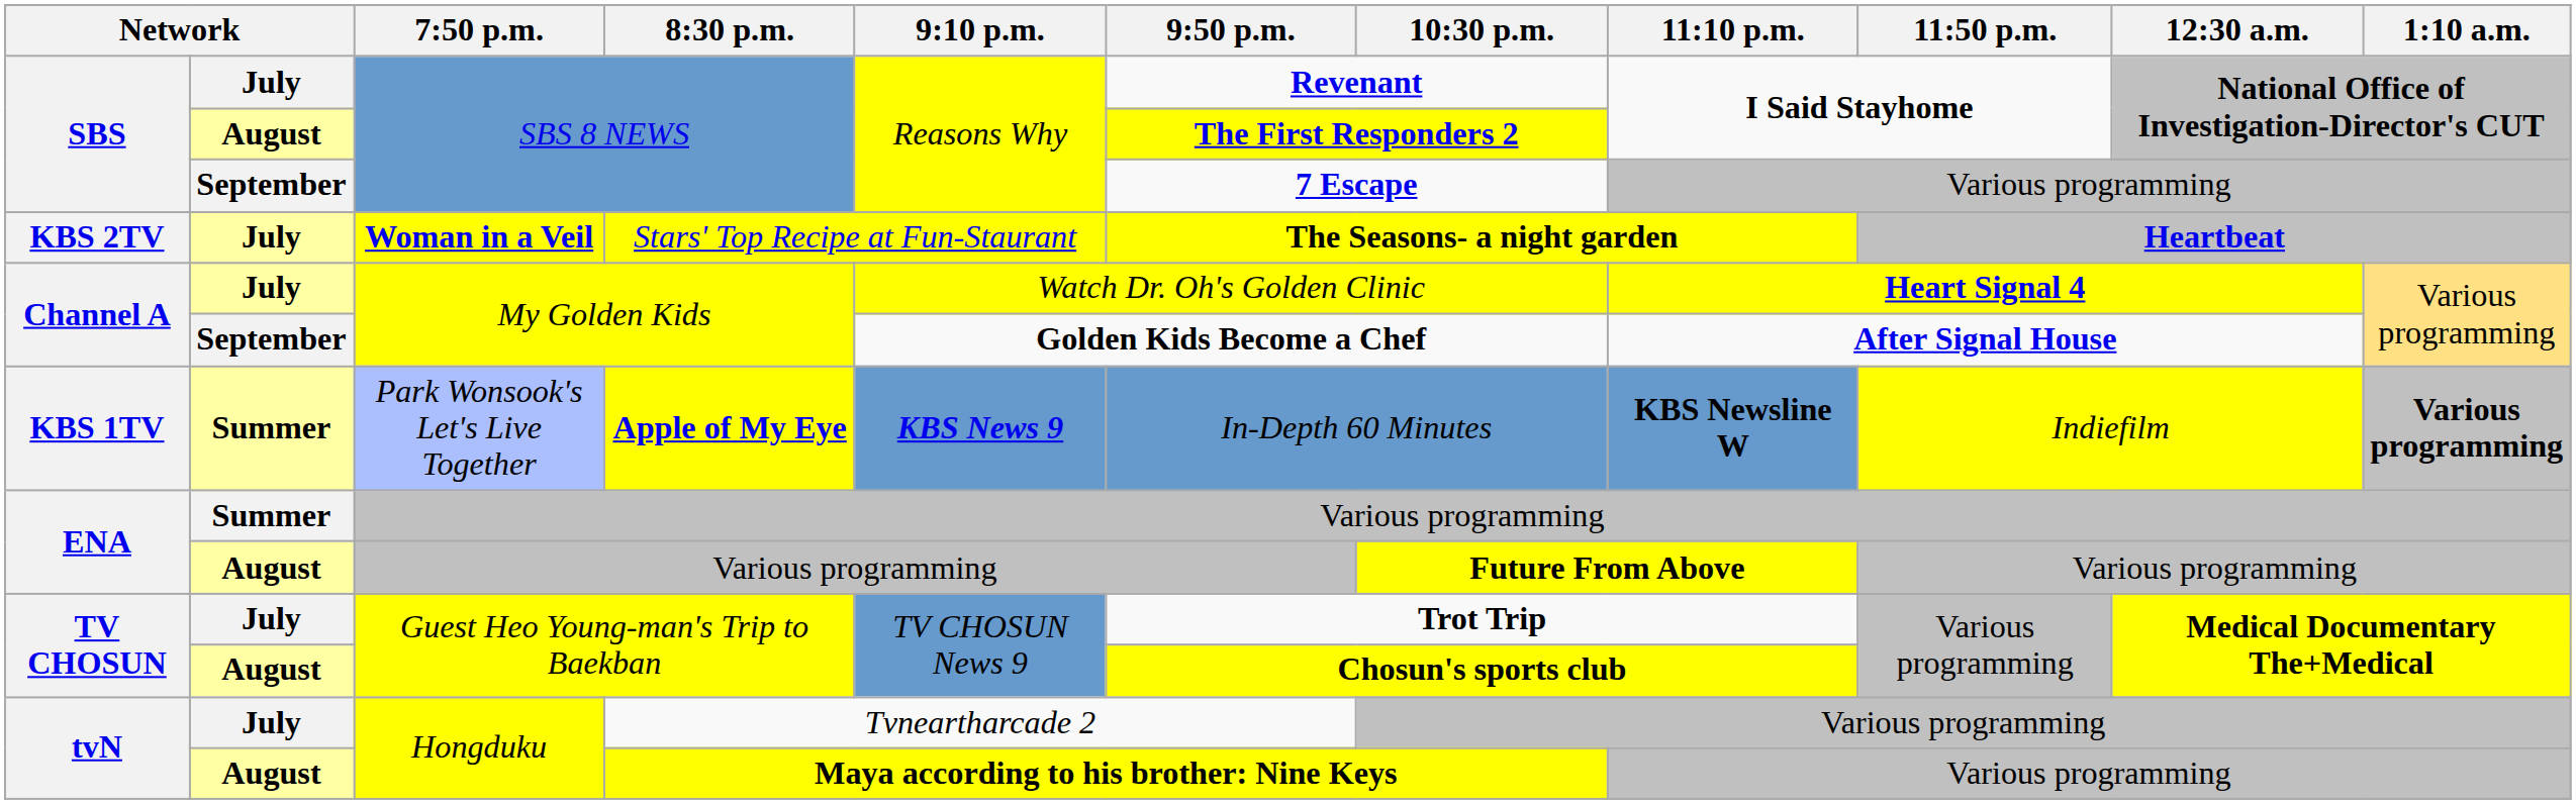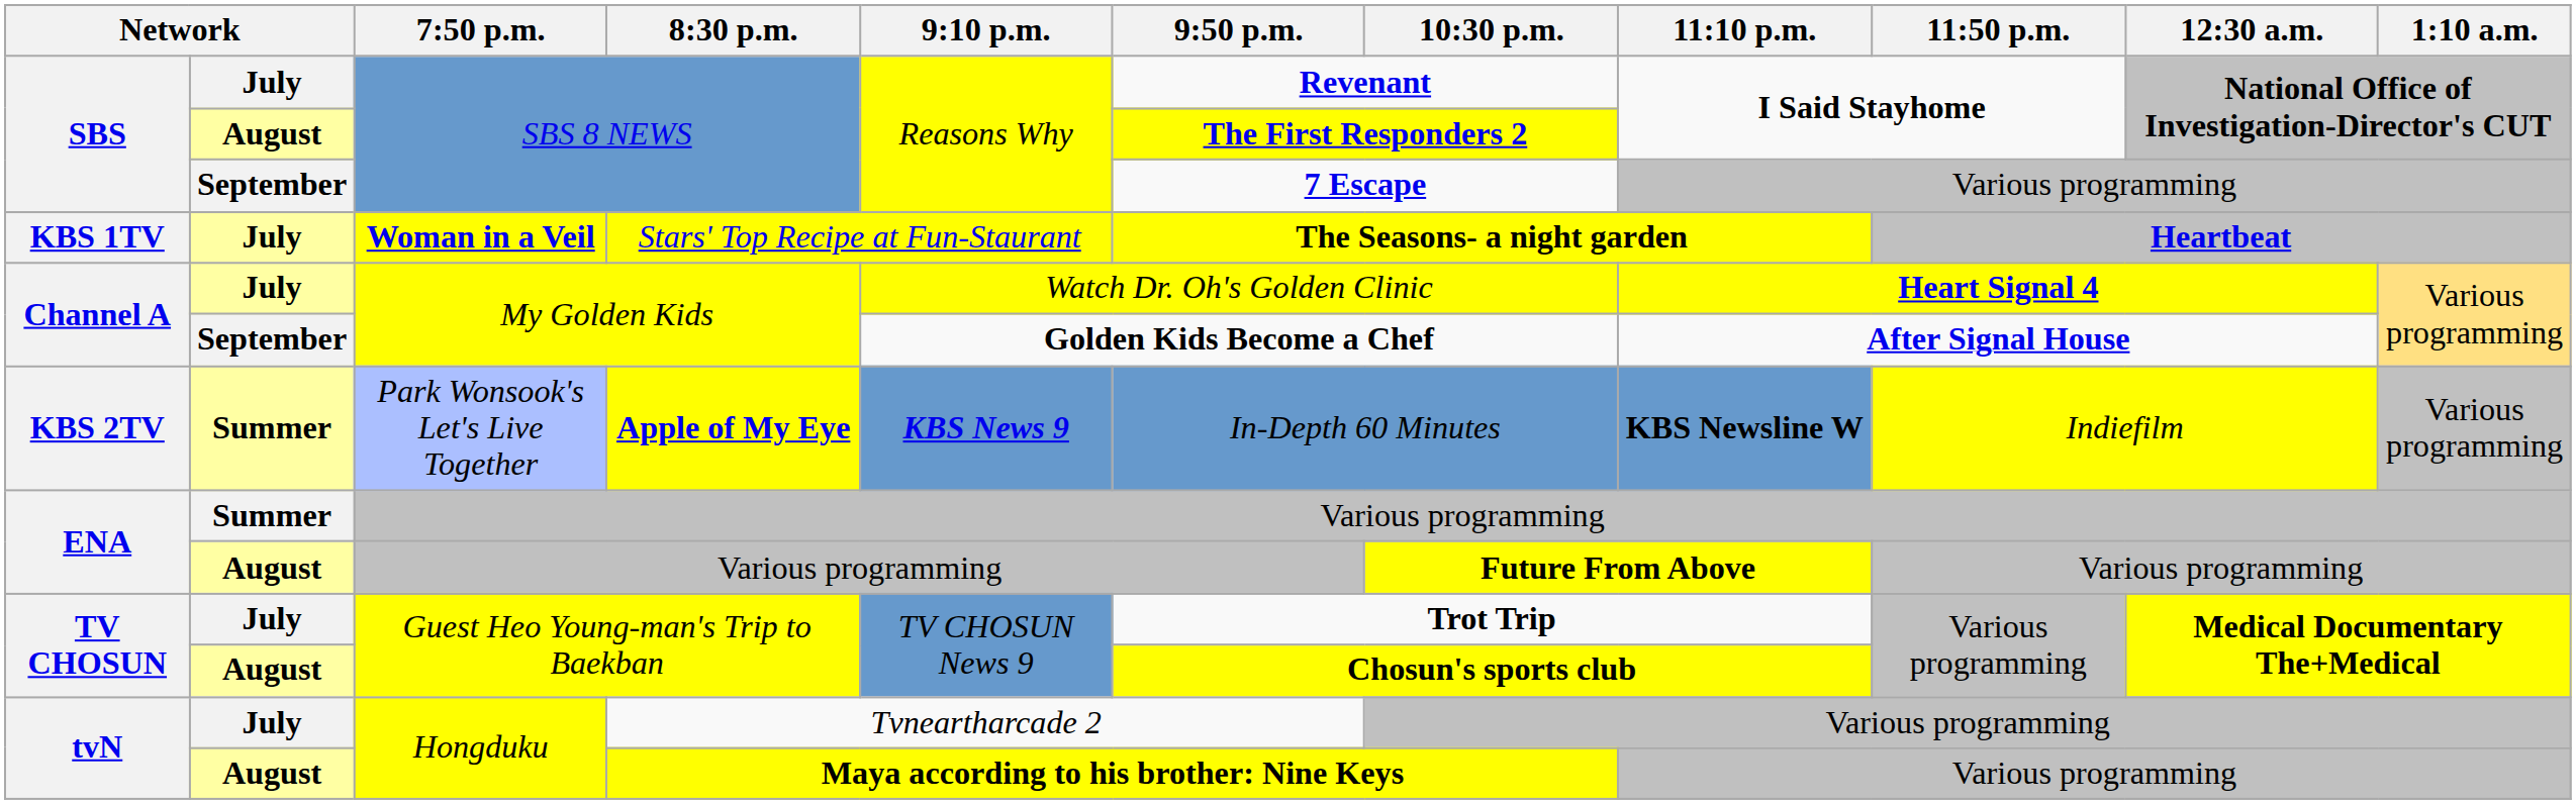 <table class="wikitable" style="width:100%;margin-right:0;text-align:center">
 <tr>
 <th colspan="2" style="width:13%;">Network</th>
 <th style="width:10%;">7:50 p.m.</th>
 <th style="width:10%;">8:30 p.m.</th>
 <th style="width:10%;">9:10 p.m.</th>
 <th style="width:10%;">9:50 p.m.</th>
 <th style="width:10%;">10:30 p.m.</th>
 <th style="width:10%;">11:10 p.m.</th>
 <th style="width:10%;">11:50 p.m.</th>
 <th style="width:10%;">12:30 a.m.</th>
 <th style="width:10%;">1:10 a.m.</th>
 </tr>
 <tr>
 <th rowspan="3"><a href='#'>SBS</a></th>
 <th>July</th>
 <td rowspan="3" colspan="2" style="background:#6699CC;"><em><a href='#'>SBS 8 NEWS</a></em></td>
 <td rowspan="3" style="background:yellow;"><em>Reasons Why</em></td>
 <td colspan="2"><strong><a href='#'>Revenant</a></strong></td>
 <td rowspan="2" colspan="2"><strong>I Said Stayhome</strong></td>
 <td colspan="2" rowspan="2" style="background:#C0C0C0;"><strong>National Office of Investigation-Director's CUT</strong> </td>
 </tr>
 <tr>
 <th style="background:#FFFFA3;">August</th>
 <td colspan="2" style="background:yellow;"><strong><a href='#'>The First Responders 2</a></strong></td>
 </tr>
 <tr>
 <th>September</th>
 <td colspan="2"><strong><a href='#'>7 Escape</a></strong></td>
 <td colspan="4" style="background:#C0C0C0;">Various programming </td>
 </tr>
 <tr>
-<th rowspan="1"><a href='#'>KBS 2TV</a></th>
+<th rowspan="1"><a href='#'>KBS 1TV</a></th>
 <th style="background:#FFFFA3;">July</th>
 <td colspan="1" style="background:yellow;"><strong><a href='#'>Woman in a Veil</a></strong></td>
 <td colspan="2" style="background:yellow;"><em><a href='#'>Stars' Top Recipe at Fun-Staurant</a></em></td>
 <td colspan="3" style="background:yellow;"><strong>The Seasons- a night garden</strong></td>
 <td colspan="3" style="background:#C0C0C0;"><strong><a href='#'>Heartbeat</a></strong> </td>
 </tr>
 <tr>
 <th rowspan="2"><a href='#'>Channel A</a></th>
 <th style="background:#FFFFA3;">July</th>
 <td colspan="2" rowspan="2" style="background:yellow;"><em>My Golden Kids</em></td>
 <td colspan="3" style="background:yellow;"><em>Watch Dr. Oh's Golden Clinic</em></td>
 <td colspan="3" style="background:yellow;"><strong><a href='#'>Heart Signal 4</a></strong></td>
 <td rowspan="2" style="background:#FFE082;">Various programming</td>
 </tr>
 <tr>
 <th>September</th>
 <td colspan="3"><strong>Golden Kids Become a Chef</strong></td>
 <td colspan="3"><strong><a href='#'>After Signal House</a></strong></td>
 </tr>
 <tr>
-<th rowspan="1"><a href='#'>KBS 1TV</a></th>
+<th rowspan="1"><a href='#'>KBS 2TV</a></th>
 <th style="background:#FFFFA3;">Summer</th>
 <td colspan="1" style="background:#abbfff"><em>Park Wonsook's Let's Live Together</em> </td>
 <td colspan="1" style="background:yellow"><strong><a href='#'>Apple of My Eye</a></strong></td>
 <td colspan="1" style="background:#6699CC"><strong><em><a href='#'>KBS News 9</a></em></strong></td>
 <td colspan="2" style="background:#6699CC"><em>In-Depth 60 Minutes</em></td>
 <td colspan="1" style="background:#6699CC"><strong>KBS Newsline W</strong></td>
 <td colspan="2" style="background:yellow"><em>Indiefilm</em></td>
-<td colspan="1" style="background:#C0C0C0;"><strong>Various programming</strong></td>
+<td colspan="1" style="background:#C0C0C0;">Various programming</td>
 </tr>
 <tr>
 <th rowspan="2"><a href='#'>ENA</a></th>
 <th>Summer</th>
 <td colspan="9" style="background:#C0C0C0;">Various programming </td>
 </tr>
 <tr>
 <th rowspan="1" style="background:#FFFFA3;">August</th>
 <td colspan="4" style="background:#C0C0C0;">Various programming </td>
 <td colspan="2" style="background:yellow"><strong>Future From Above</strong></td>
 <td colspan="3" style="background:#C0C0C0;">Various programming </td>
 </tr>
 <tr>
 <th rowspan="2"><a href='#'>TV CHOSUN</a></th>
 <th>July</th>
 <td colspan="2" rowspan="2" style="background:yellow;"><em>Guest Heo Young-man's Trip to Baekban</em></td>
 <td rowspan="2" style="background:#6699CC;"><em>TV CHOSUN News 9</em></td>
 <td colspan="3"><strong>Trot Trip</strong></td>
 <td rowspan="2" style="background:#C0C0C0;">Various programming </td>
 <td colspan="2" rowspan="2" style="background:yellow"><strong>Medical Documentary The+Medical</strong></td>
 </tr>
 <tr>
 <th style="background:#FFFFA3;">August</th>
 <td colspan="3" style="background:yellow"><strong>Chosun's sports club</strong></td>
 </tr>
 <tr>
 <th rowspan="2"><a href='#'>tvN</a></th>
 <th>July</th>
 <td rowspan="2" style="background:yellow;"><em>Hongduku</em> </td>
 <td colspan="3"><em>Tvneartharcade 2</em></td>
 <td colspan="5" style="background:#C0C0C0;">Various programming </td>
 </tr>
 <tr>
 <th style="background:#FFFFA3;">August</th>
 <td colspan="4" style="background:yellow;"><strong>Maya according to his brother: Nine Keys</strong></td>
 <td colspan="4" style="background:#C0C0C0;">Various programming </td>
 </tr>
 </table>
